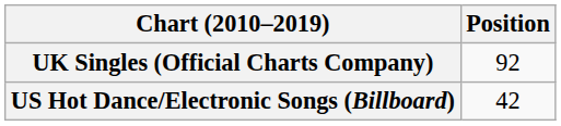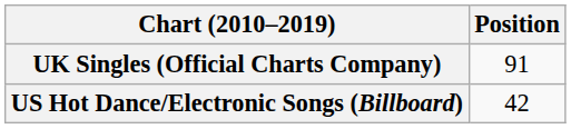 <table class="wikitable plainrowheaders" style="text-align:center">
 <tr>
 <th scope="col">Chart (2010–2019)</th>
 <th scope="col">Position</th>
 </tr>
 <tr>
 <th scope="row">UK Singles (Official Charts Company)</th>
-<td>92</td>
+<td>91</td>
 </tr>
 <tr>
 <th scope="row">US Hot Dance/Electronic Songs (<em>Billboard</em>)</th>
 <td>42</td>
 </tr>
 </table>
